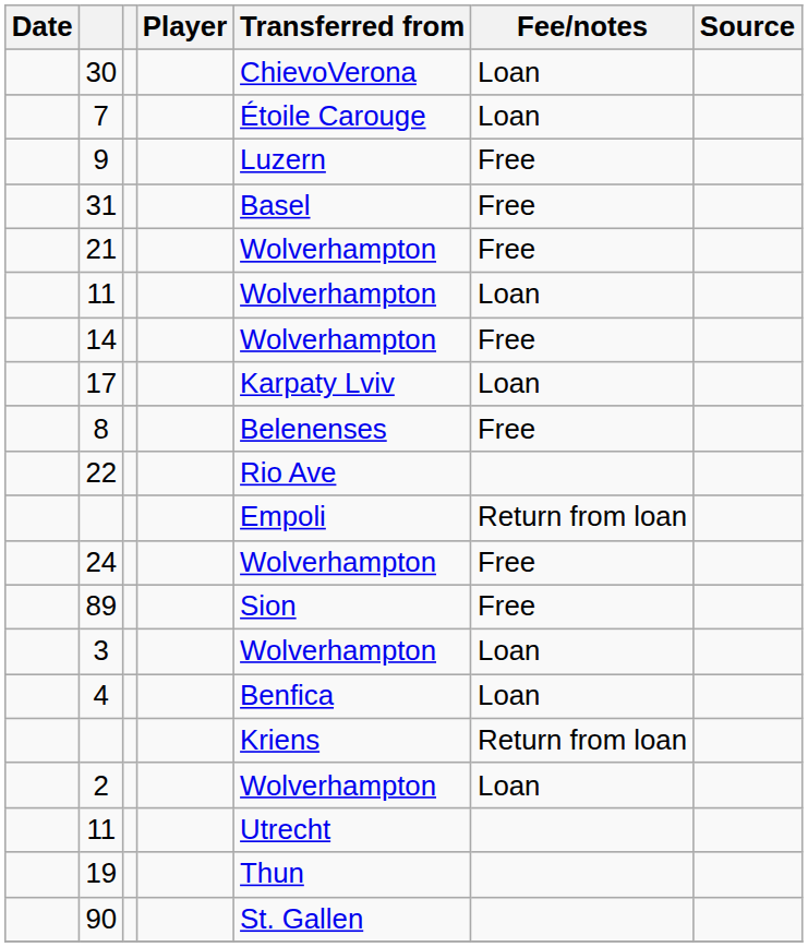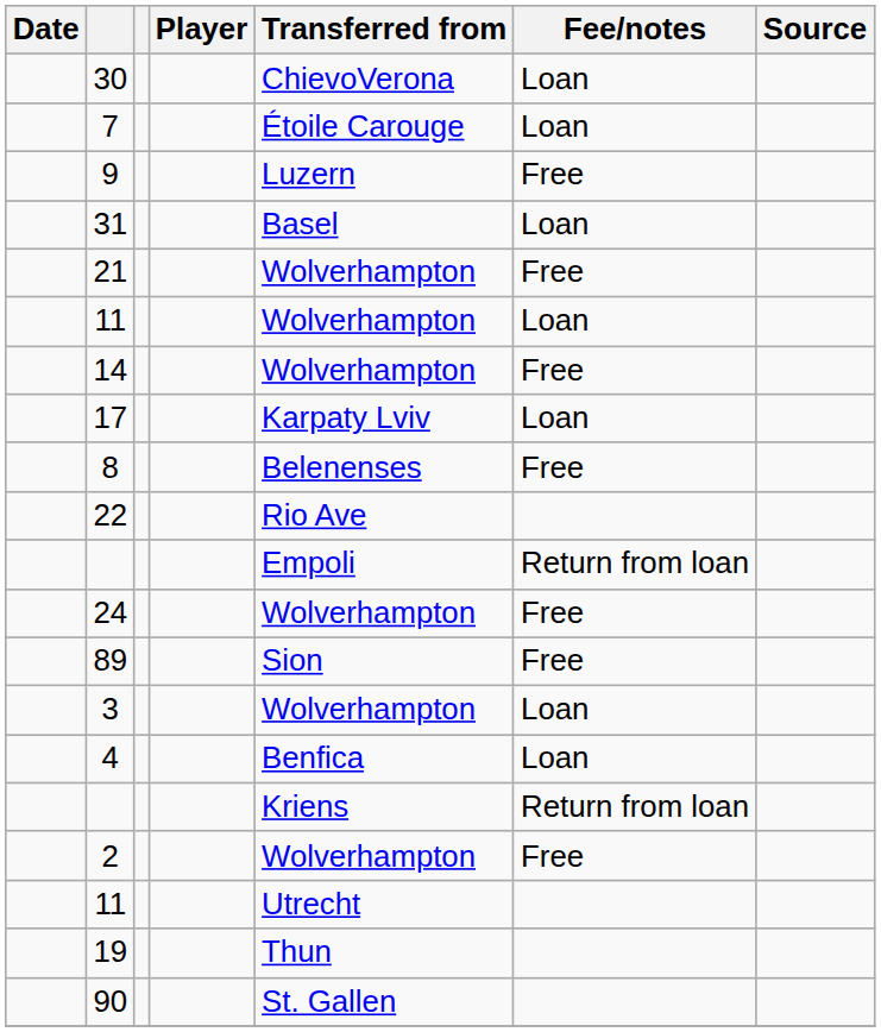 <table class="wikitable plainrowheaders sortable">
 <tr>
 <th scope=col>Date</th>
 <th></th>
 <th></th>
 <th scope=col>Player</th>
 <th>Transferred from</th>
 <th !scope=col>Fee/notes</th>
 <th scope=col>Source</th>
 </tr>
 <tr>
 <td></td>
 <td align=center>30</td>
 <td align=center></td>
 <td></td>
 <td> <a href='#'>ChievoVerona</a></td>
 <td>Loan</td>
 <td></td>
 </tr>
 <tr>
 <td></td>
 <td align=center>7</td>
 <td align=center></td>
 <td></td>
 <td> <a href='#'>Étoile Carouge</a></td>
 <td>Loan</td>
 <td></td>
 </tr>
 <tr>
 <td></td>
 <td align=center>9</td>
 <td align=center></td>
 <td></td>
 <td> <a href='#'>Luzern</a></td>
 <td>Free</td>
 <td></td>
 </tr>
 <tr>
 <td></td>
 <td align=center>31</td>
 <td align=center></td>
 <td></td>
 <td> <a href='#'>Basel</a></td>
-<td>Free</td>
+<td>Loan</td>
 <td></td>
 </tr>
 <tr>
 <td></td>
 <td align=center>21</td>
 <td align=center></td>
 <td></td>
 <td> <a href='#'>Wolverhampton</a></td>
 <td>Free</td>
 <td></td>
 </tr>
 <tr>
 <td></td>
 <td align=center>11</td>
 <td align=center></td>
 <td></td>
 <td> <a href='#'>Wolverhampton</a></td>
 <td>Loan</td>
 <td></td>
 </tr>
 <tr>
 <td></td>
 <td align=center>14</td>
 <td align=center></td>
 <td></td>
 <td> <a href='#'>Wolverhampton</a></td>
 <td>Free</td>
 <td></td>
 </tr>
 <tr>
 <td></td>
 <td align=center>17</td>
 <td align=center></td>
 <td></td>
 <td> <a href='#'>Karpaty Lviv</a></td>
 <td>Loan</td>
 <td></td>
 </tr>
 <tr>
 <td></td>
 <td align=center>8</td>
 <td align=center></td>
 <td></td>
 <td> <a href='#'>Belenenses</a></td>
 <td>Free</td>
 <td></td>
 </tr>
 <tr>
 <td></td>
 <td align=center>22</td>
 <td align=center></td>
 <td></td>
 <td> <a href='#'>Rio Ave</a></td>
 <td></td>
 <td></td>
 </tr>
 <tr>
 <td></td>
 <td align=center></td>
 <td align=center></td>
 <td></td>
 <td> <a href='#'>Empoli</a></td>
 <td>Return from loan</td>
 <td></td>
 </tr>
 <tr>
 <td></td>
 <td align=center>24</td>
 <td align=center></td>
 <td></td>
 <td> <a href='#'>Wolverhampton</a></td>
 <td>Free</td>
 <td></td>
 </tr>
 <tr>
 <td></td>
 <td align=center>89</td>
 <td align=center></td>
 <td></td>
 <td> <a href='#'>Sion</a></td>
 <td>Free</td>
 <td></td>
 </tr>
 <tr>
 <td></td>
 <td align=center>3</td>
 <td align=center></td>
 <td></td>
 <td> <a href='#'>Wolverhampton</a></td>
 <td>Loan</td>
 <td></td>
 </tr>
 <tr>
 <td></td>
 <td align=center>4</td>
 <td align=center></td>
 <td></td>
 <td> <a href='#'>Benfica</a></td>
 <td>Loan</td>
 <td></td>
 </tr>
 <tr>
 <td></td>
 <td align=center></td>
 <td align=center></td>
 <td></td>
 <td> <a href='#'>Kriens</a></td>
 <td>Return from loan</td>
 <td></td>
 </tr>
 <tr>
 <td></td>
 <td align=center>2</td>
 <td align=center></td>
 <td></td>
 <td> <a href='#'>Wolverhampton</a></td>
-<td>Loan</td>
+<td>Free</td>
 <td></td>
 </tr>
 <tr>
 <td></td>
 <td align=center>11</td>
 <td align=center></td>
 <td></td>
 <td> <a href='#'>Utrecht</a></td>
 <td></td>
 <td></td>
 </tr>
 <tr>
 <td></td>
 <td align=center>19</td>
 <td align=center></td>
 <td></td>
 <td> <a href='#'>Thun</a></td>
 <td></td>
 <td></td>
 </tr>
 <tr>
 <td></td>
 <td align=center>90</td>
 <td align=center></td>
 <td></td>
 <td> <a href='#'>St. Gallen</a></td>
 <td></td>
 <td></td>
 </tr>
 <tr>
 </tr>
 </table>
